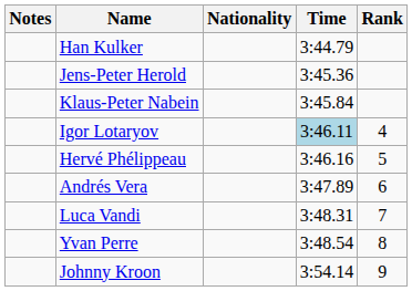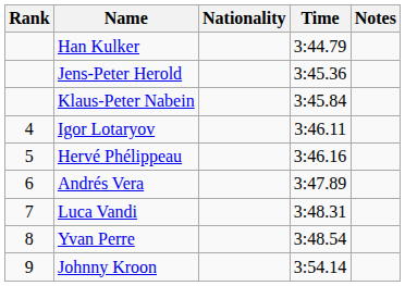 <table class="wikitable sortable" style="text-align:center">
 <tr>
-<th>Notes</th>
+<th>Rank</th>
 <th>Name</th>
 <th>Nationality</th>
 <th>Time</th>
-<th>Rank</th>
+<th>Notes</th>
 </tr>
 <tr>
 <td></td>
 <td align="left"><a href='#'>Han Kulker</a></td>
 <td align=left></td>
 <td>3:44.79</td>
 <td></td>
 </tr>
 <tr>
 <td></td>
 <td align="left"><a href='#'>Jens-Peter Herold</a></td>
 <td align=left></td>
 <td>3:45.36</td>
 <td></td>
 </tr>
 <tr>
 <td></td>
 <td align="left"><a href='#'>Klaus-Peter Nabein</a></td>
 <td align=left></td>
 <td>3:45.84</td>
 <td></td>
 </tr>
 <tr>
-<td></td>
+<td>4</td>
 <td align="left"><a href='#'>Igor Lotaryov</a></td>
 <td align=left></td>
-<td style="background: lightblue;">3:46.11</td>
-<td>4</td>
+<td>3:46.11</td>
+<td></td>
 </tr>
 <tr>
-<td></td>
+<td>5</td>
 <td align="left"><a href='#'>Hervé Phélippeau</a></td>
 <td align=left></td>
 <td>3:46.16</td>
-<td>5</td>
+<td></td>
 </tr>
 <tr>
-<td></td>
+<td>6</td>
 <td align="left"><a href='#'>Andrés Vera</a></td>
 <td align=left></td>
 <td>3:47.89</td>
-<td>6</td>
+<td></td>
 </tr>
 <tr>
-<td></td>
+<td>7</td>
 <td align="left"><a href='#'>Luca Vandi</a></td>
 <td align=left></td>
 <td>3:48.31</td>
-<td>7</td>
+<td></td>
 </tr>
 <tr>
-<td></td>
+<td>8</td>
 <td align="left"><a href='#'>Yvan Perre</a></td>
 <td align=left></td>
 <td>3:48.54</td>
-<td>8</td>
+<td></td>
 </tr>
 <tr>
-<td></td>
+<td>9</td>
 <td align="left"><a href='#'>Johnny Kroon</a></td>
 <td align=left></td>
 <td>3:54.14</td>
-<td>9</td>
+<td></td>
 </tr>
 </table>
